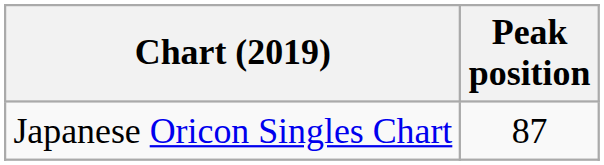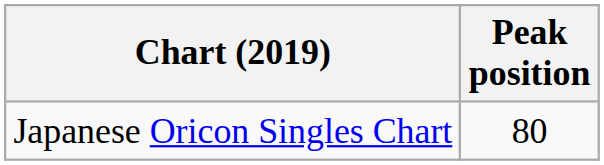 <table class="wikitable">
 <tr>
 <th>Chart (2019)</th>
 <th>Peak<br>position</th>
 </tr>
 <tr>
 <td>Japanese <a href='#'>Oricon Singles Chart</a></td>
-<td align="center">87</td>
+<td align="center">80</td>
 </tr>
 </table>
